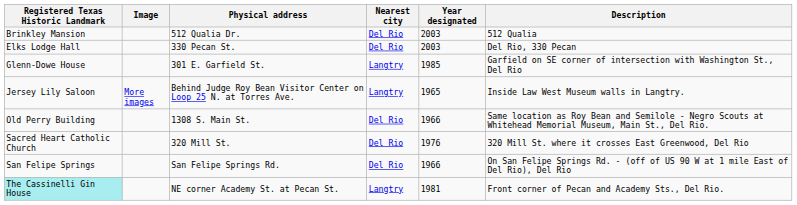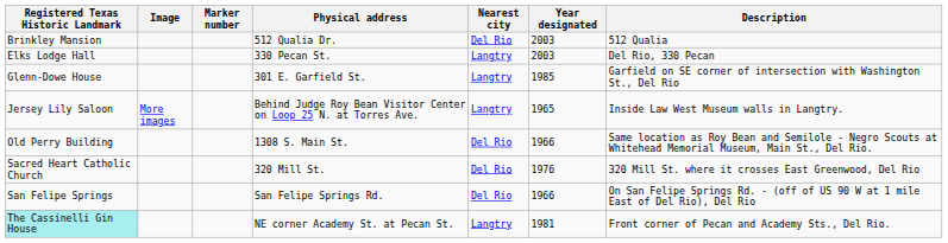 <table class="wikitable sortable">
 <tr>
 <th>Registered Texas Historic Landmark</th>
 <th>Image</th>
+<th>Marker number</th>
 <th>Physical address</th>
 <th>Nearest city</th>
 <th>Year designated</th>
 <th>Description</th>
 </tr>
 <tr>
 <td>Brinkley Mansion</td>
+<td></td>
 <td></td>
 <td>512 Qualia Dr.<br></td>
 <td><a href='#'>Del Rio</a></td>
 <td>2003</td>
 <td>512 Qualia</td>
 </tr>
 <tr>
 <td>Elks Lodge Hall</td>
 <td></td>
+<td></td>
 <td>330 Pecan St.<br></td>
-<td><a href='#'>Del Rio</a></td>
+<td><a href='#'>Langtry</a></td>
 <td>2003</td>
 <td>Del Rio, 330 Pecan</td>
 </tr>
 <tr>
 <td>Glenn-Dowe House</td>
+<td></td>
 <td></td>
 <td>301 E. Garfield St.<br></td>
 <td><a href='#'>Langtry</a></td>
 <td>1985</td>
 <td>Garfield on SE corner of intersection with Washington St., Del Rio</td>
 </tr>
 <tr>
 <td>Jersey Lily Saloon</td>
 <td><br> <a href='#'>More images</a></td>
+<td></td>
 <td>Behind Judge Roy Bean Visitor Center on <a href='#'>Loop 25</a> N. at Torres Ave.<br></td>
 <td><a href='#'>Langtry</a></td>
 <td>1965</td>
 <td>Inside Law West Museum walls in Langtry.</td>
 </tr>
 <tr>
 <td>Old Perry Building</td>
+<td></td>
 <td></td>
 <td>1308 S. Main St.<br></td>
 <td><a href='#'>Del Rio</a></td>
 <td>1966</td>
 <td>Same location as Roy Bean and Semilole - Negro Scouts at Whitehead Memorial Museum, Main St., Del Rio.</td>
 </tr>
 <tr>
 <td>Sacred Heart Catholic Church</td>
 <td></td>
+<td></td>
 <td>320 Mill St.<br></td>
 <td><a href='#'>Del Rio</a></td>
 <td>1976</td>
 <td>320 Mill St. where it crosses East Greenwood, Del Rio</td>
 </tr>
 <tr>
 <td>San Felipe Springs</td>
+<td></td>
 <td></td>
 <td>San Felipe Springs Rd.<br></td>
 <td><a href='#'>Del Rio</a></td>
 <td>1966</td>
 <td>On San Felipe Springs Rd. - (off of US 90 W at 1 mile East of Del Rio), Del Rio</td>
 </tr>
 <tr>
 <td style="background: #A8EDEF">The Cassinelli Gin House</td>
 <td></td>
+<td></td>
 <td>NE corner Academy St. at Pecan St.<br></td>
 <td><a href='#'>Langtry</a></td>
 <td>1981</td>
 <td>Front corner of Pecan and Academy Sts., Del Rio.</td>
 </tr>
 </table>
